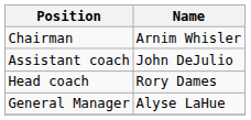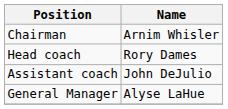 <table class="wikitable">
 <tr>
 <th>Position</th>
 <th>Name</th>
 </tr>
 <tr>
 <td>Chairman</td>
 <td> Arnim Whisler</td>
 </tr>
 <tr>
+<td>Head coach</td>
+<td> Rory Dames</td>
+</tr>
+<tr>
 <td>Assistant coach</td>
 <td> John DeJulio</td>
-</tr>
-<tr>
-<td>Head coach</td>
-<td> Rory Dames</td>
 </tr>
 <tr>
 <td>General Manager</td>
 <td> Alyse LaHue</td>
 </tr>
 <tr>
 </tr>
 </table>
